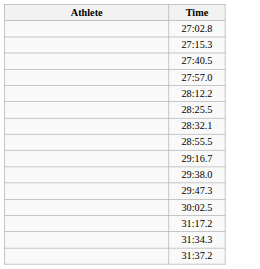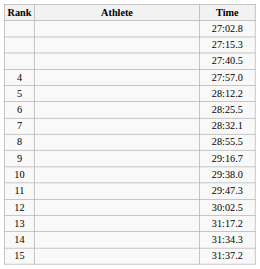 <table class=wikitable style="text-align:center">
 <tr>
+<th width=40>Rank</th>
 <th width=250>Athlete</th>
 <th width=80>Time</th>
 </tr>
 <tr>
+<td></td>
 <td align=left></td>
 <td>27:02.8</td>
 </tr>
 <tr>
+<td></td>
 <td align=left></td>
 <td>27:15.3</td>
 </tr>
 <tr>
+<td></td>
 <td align=left></td>
 <td>27:40.5</td>
 </tr>
 <tr>
+<td>4</td>
 <td align=left></td>
 <td>27:57.0</td>
 </tr>
 <tr>
+<td>5</td>
 <td align=left></td>
 <td>28:12.2</td>
 </tr>
 <tr>
+<td>6</td>
 <td align=left></td>
 <td>28:25.5</td>
 </tr>
 <tr>
+<td>7</td>
 <td align=left></td>
 <td>28:32.1</td>
 </tr>
 <tr>
+<td>8</td>
 <td align=left></td>
 <td>28:55.5</td>
 </tr>
 <tr>
+<td>9</td>
 <td align=left></td>
 <td>29:16.7</td>
 </tr>
 <tr>
+<td>10</td>
 <td align=left></td>
 <td>29:38.0</td>
 </tr>
 <tr>
+<td>11</td>
 <td align=left></td>
 <td>29:47.3</td>
 </tr>
 <tr>
+<td>12</td>
 <td align=left></td>
 <td>30:02.5</td>
 </tr>
 <tr>
+<td>13</td>
 <td align=left></td>
 <td>31:17.2</td>
 </tr>
 <tr>
+<td>14</td>
 <td align=left></td>
 <td>31:34.3</td>
 </tr>
 <tr>
+<td>15</td>
 <td align=left></td>
 <td>31:37.2</td>
 </tr>
 </table>
